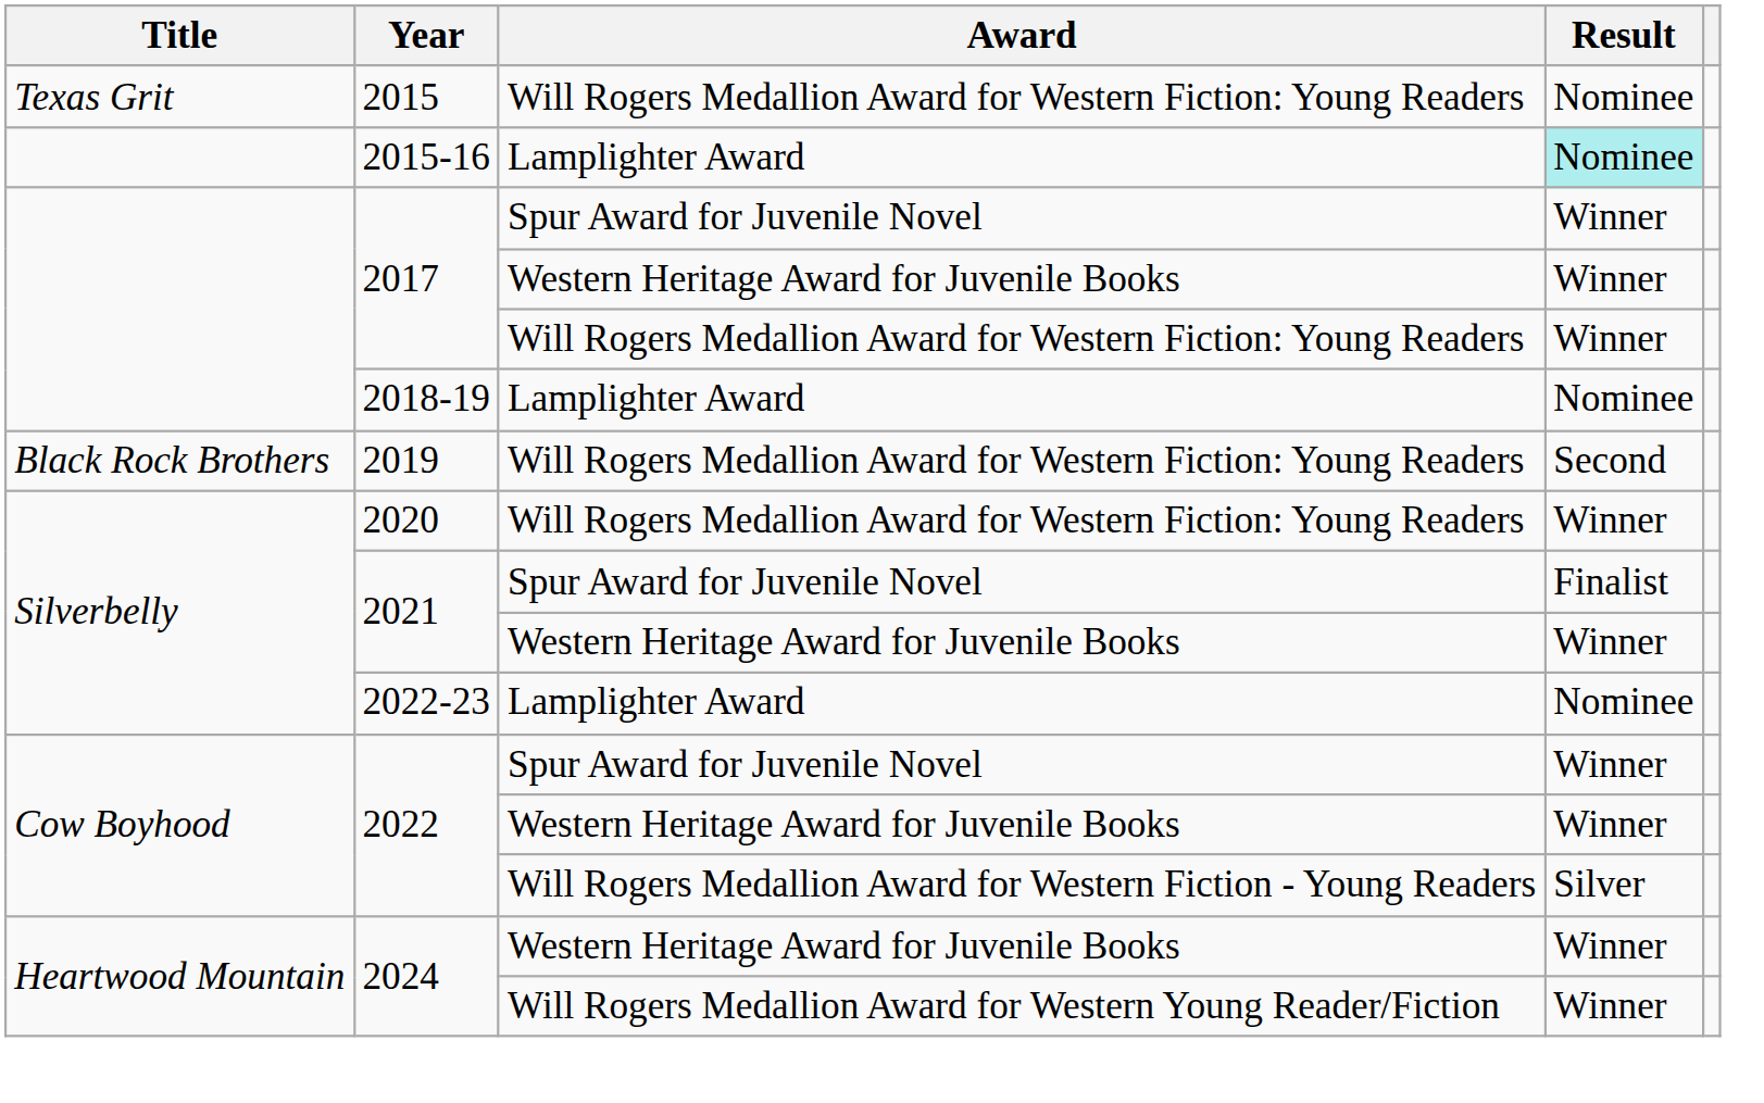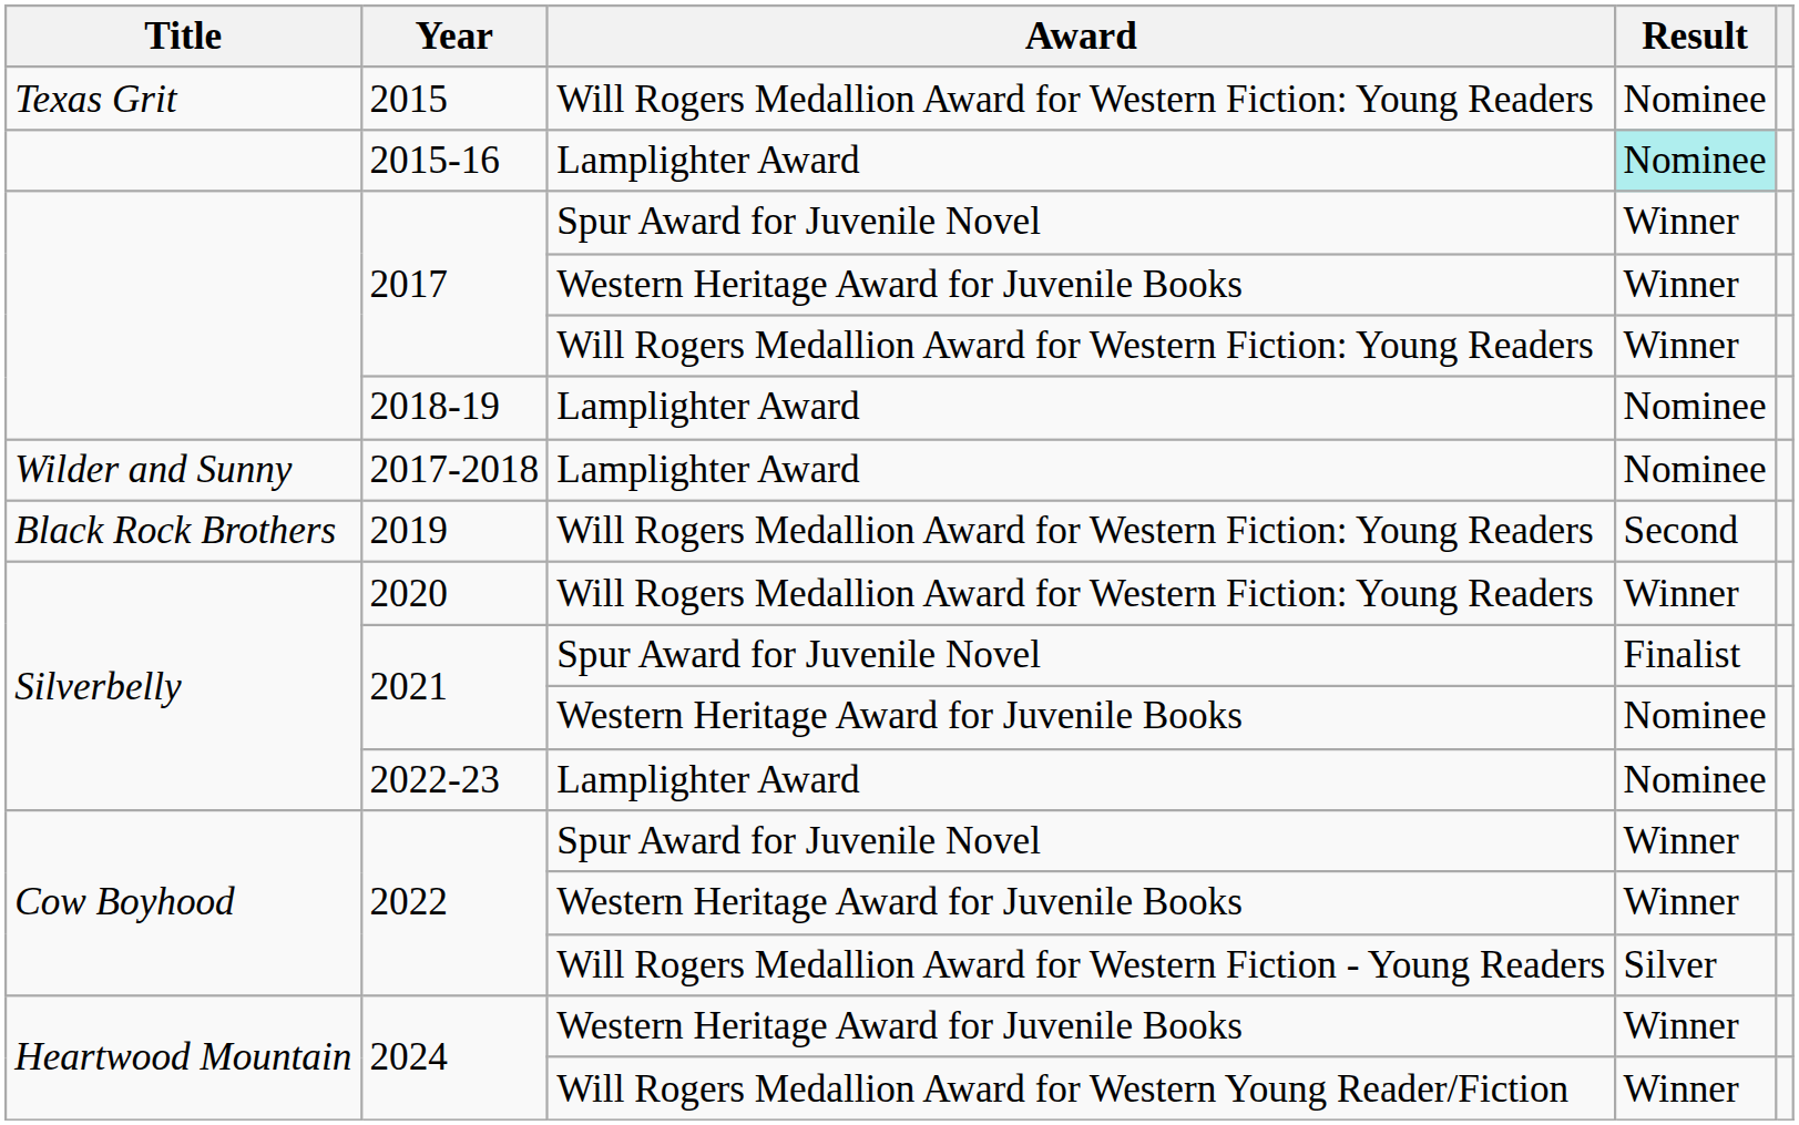 <table class="wikitable sortable mw-collapsible">
 <tr>
 <th>Title</th>
 <th>Year</th>
 <th>Award</th>
 <th>Result</th>
 <th></th>
 </tr>
 <tr>
 <td><em>Texas Grit</em></td>
 <td>2015</td>
 <td>Will Rogers Medallion Award for Western Fiction: Young Readers</td>
 <td>Nominee</td>
 <td></td>
 </tr>
 <tr>
 <td><em></em></td>
 <td>2015-16</td>
 <td>Lamplighter Award</td>
 <td style="background: paleturquoise;">Nominee</td>
 <td></td>
 </tr>
 <tr>
 <td rowspan="4"><em></em></td>
 <td rowspan="3">2017</td>
 <td>Spur Award for Juvenile Novel</td>
 <td>Winner</td>
 <td></td>
 </tr>
 <tr>
 <td>Western Heritage Award for Juvenile Books</td>
 <td>Winner</td>
 <td></td>
 </tr>
 <tr>
 <td>Will Rogers Medallion Award for Western Fiction: Young Readers</td>
 <td>Winner</td>
 <td></td>
 </tr>
 <tr>
 <td>2018-19</td>
 <td>Lamplighter Award</td>
 <td>Nominee</td>
 <td></td>
 </tr>
 <tr>
+<td><em>Wilder and Sunny</em></td>
+<td>2017-2018</td>
+<td>Lamplighter Award</td>
+<td>Nominee</td>
+<td></td>
+</tr>
+<tr>
 <td><em>Black Rock Brothers</em></td>
 <td>2019</td>
 <td>Will Rogers Medallion Award for Western Fiction: Young Readers</td>
 <td>Second</td>
 <td></td>
 </tr>
 <tr>
 <td rowspan="4"><em>Silverbelly</em></td>
 <td>2020</td>
 <td>Will Rogers Medallion Award for Western Fiction: Young Readers</td>
 <td>Winner</td>
 <td></td>
 </tr>
 <tr>
 <td rowspan="2">2021</td>
 <td>Spur Award for Juvenile Novel</td>
 <td>Finalist</td>
 <td></td>
 </tr>
 <tr>
 <td>Western Heritage Award for Juvenile Books</td>
-<td>Winner</td>
+<td>Nominee</td>
 <td></td>
 </tr>
 <tr>
 <td>2022-23</td>
 <td>Lamplighter Award</td>
 <td>Nominee</td>
 <td></td>
 </tr>
 <tr>
 <td rowspan="3"><em>Cow Boyhood</em></td>
 <td rowspan="3">2022</td>
 <td>Spur Award for Juvenile Novel</td>
 <td>Winner</td>
 <td></td>
 </tr>
 <tr>
 <td>Western Heritage Award for Juvenile Books</td>
 <td>Winner</td>
 <td></td>
 </tr>
 <tr>
 <td>Will Rogers Medallion Award for Western Fiction - Young Readers</td>
 <td>Silver</td>
 <td></td>
 </tr>
 <tr>
 <td rowspan="2"><em>Heartwood Mountain</em></td>
 <td rowspan="2">2024</td>
 <td>Western Heritage Award for Juvenile Books</td>
 <td>Winner</td>
 <td></td>
 </tr>
 <tr>
 <td>Will Rogers Medallion Award for Western Young Reader/Fiction</td>
 <td>Winner</td>
 <td></td>
 </tr>
 </table>
